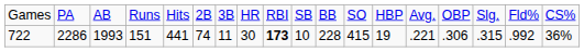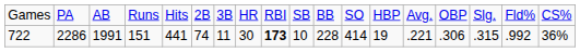 <table class="wikitable">
 <tr>
 <td>Games</td>
 <td><a href='#'>PA</a></td>
 <td><a href='#'>AB</a></td>
 <td><a href='#'>Runs</a></td>
 <td><a href='#'>Hits</a></td>
 <td><a href='#'>2B</a></td>
 <td><a href='#'>3B</a></td>
 <td><a href='#'>HR</a></td>
 <td><a href='#'>RBI</a></td>
 <td><a href='#'>SB</a></td>
 <td><a href='#'>BB</a></td>
 <td><a href='#'>SO</a></td>
 <td><a href='#'>HBP</a></td>
 <td><a href='#'>Avg.</a></td>
 <td><a href='#'>OBP</a></td>
 <td><a href='#'>Slg.</a></td>
 <td><a href='#'>Fld%</a></td>
 <td><a href='#'>CS%</a></td>
 </tr>
 <tr>
 <td>722</td>
 <td>2286</td>
-<td>1993</td>
+<td>1991</td>
 <td>151</td>
 <td>441</td>
 <td>74</td>
 <td>11</td>
 <td>30</td>
 <td><strong>173</strong></td>
 <td>10</td>
 <td>228</td>
-<td>415</td>
+<td>414</td>
 <td>19</td>
 <td>.221</td>
 <td>.306</td>
 <td>.315</td>
 <td>.992</td>
 <td>36%</td>
 </tr>
 </table>
